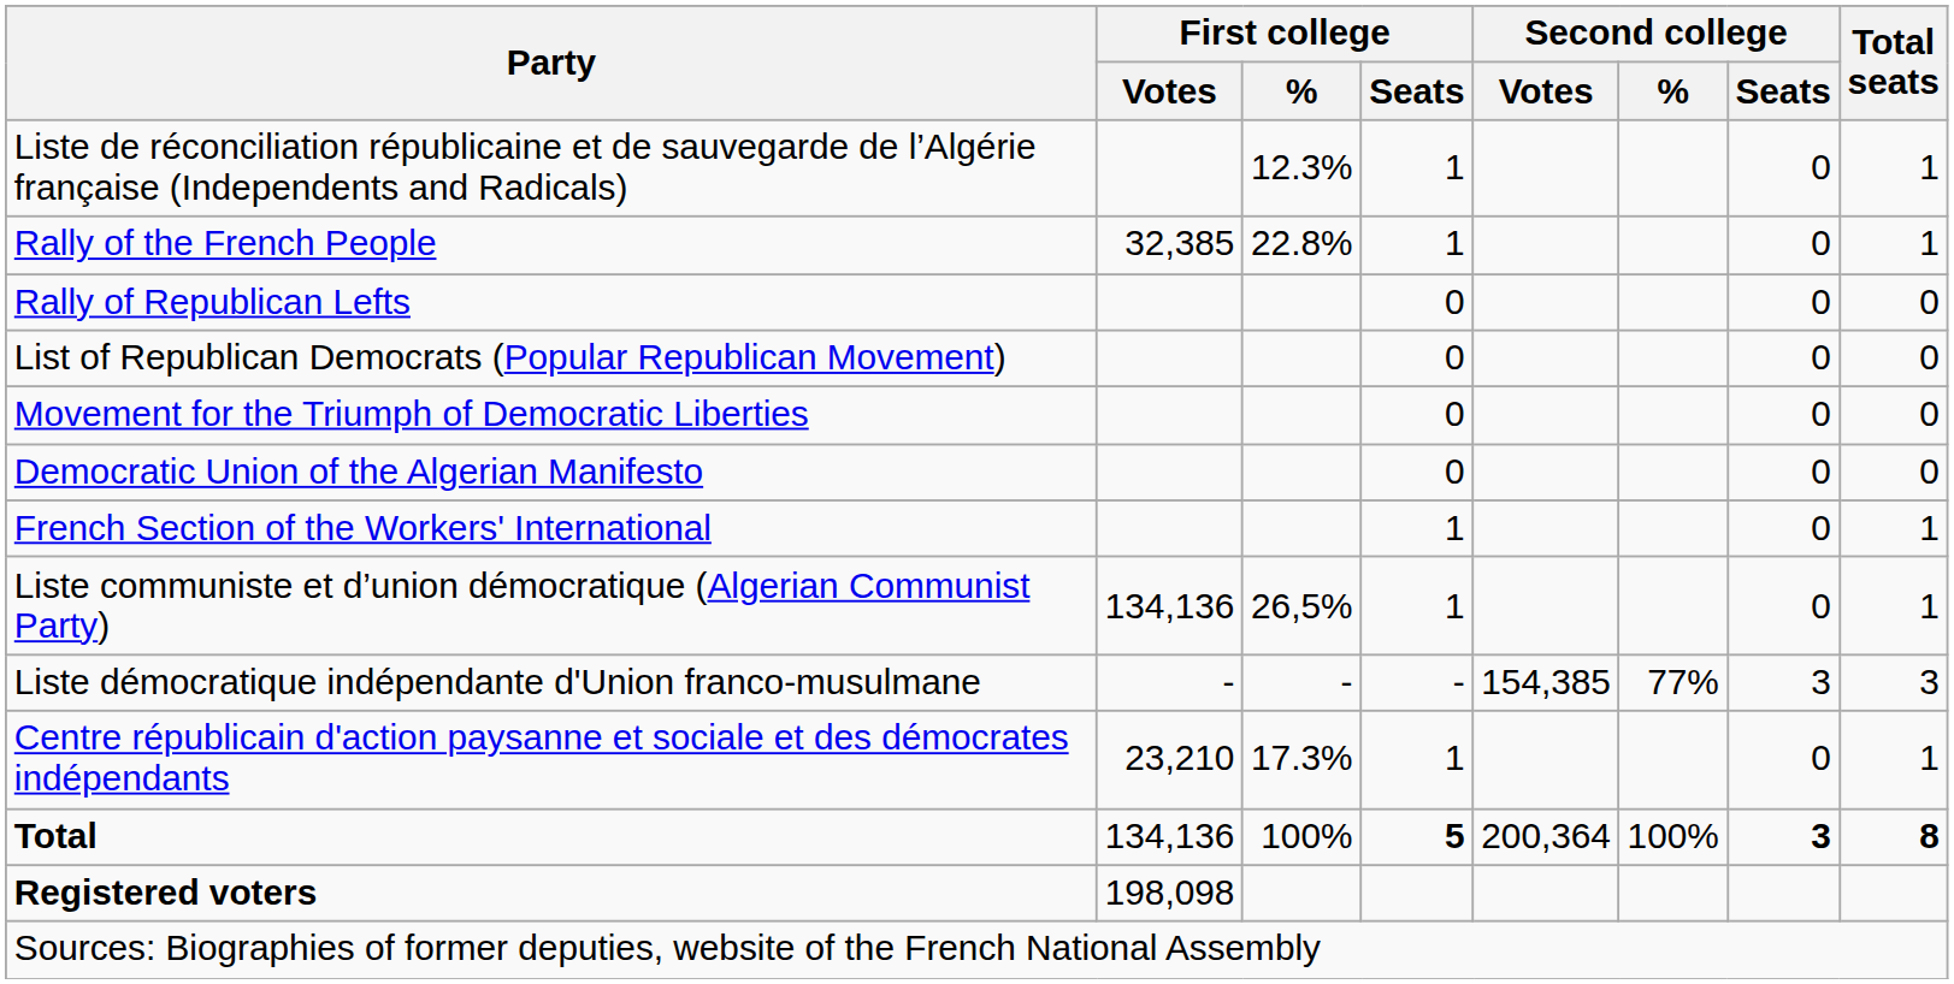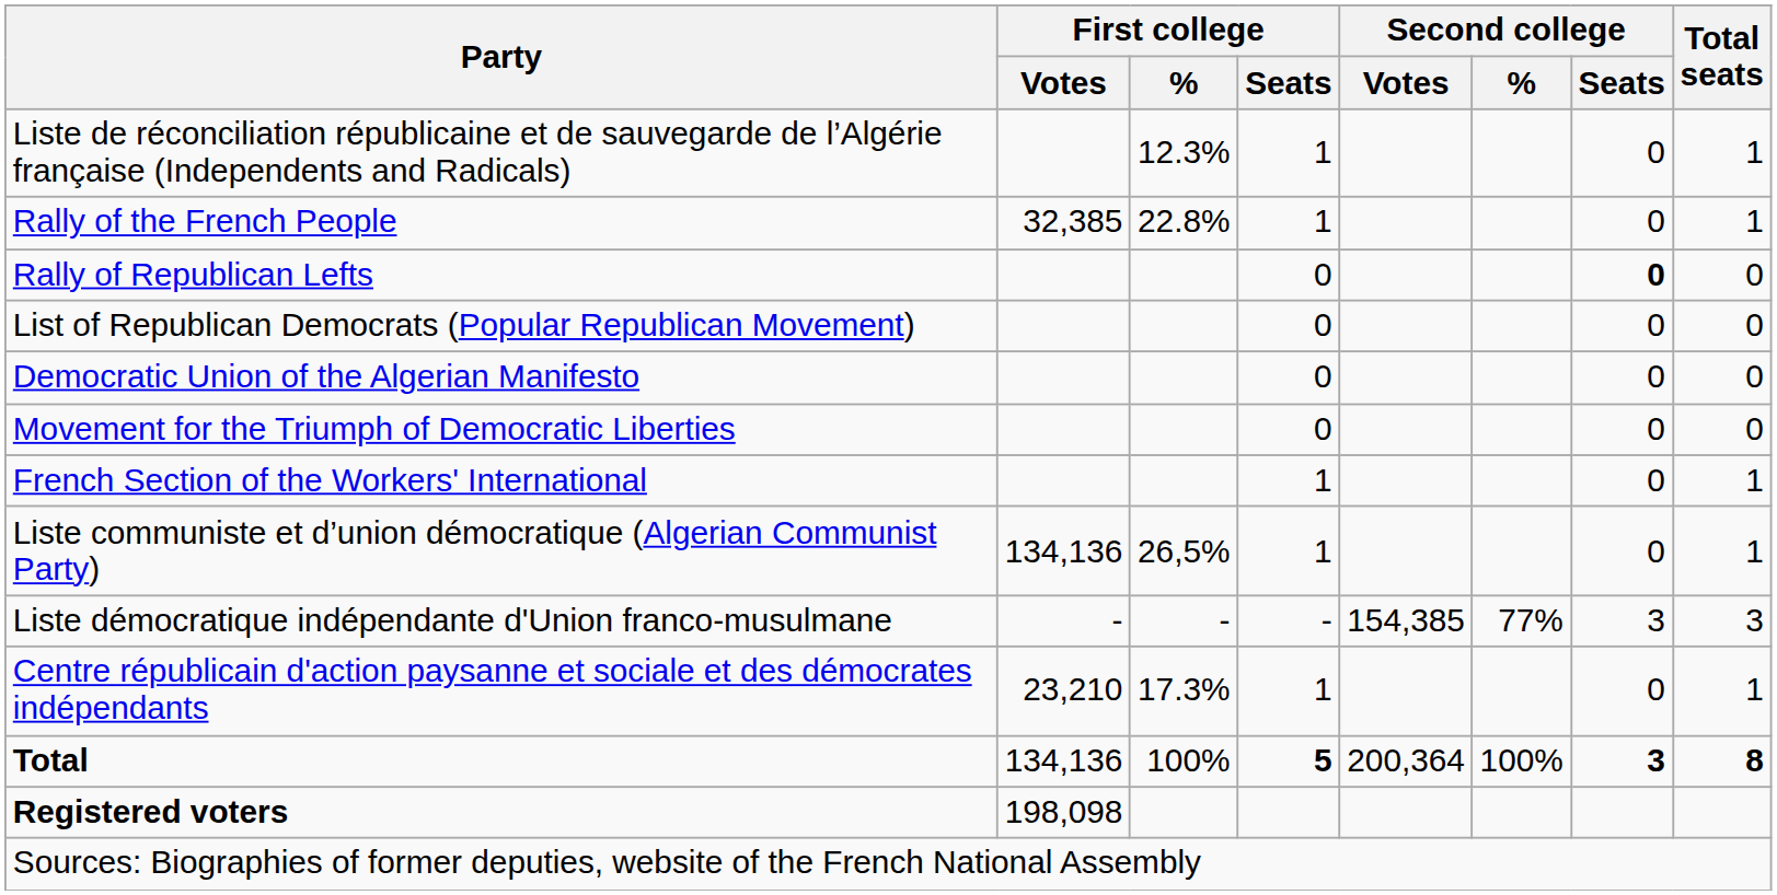 <table class=wikitable style=text-align:right>
 <tr>
 <th rowspan=2>Party</th>
 <th colspan=3>First college</th>
 <th colspan=3>Second college</th>
 <th rowspan=2>Total<br>seats</th>
 </tr>
 <tr>
 <th>Votes</th>
 <th>%</th>
 <th>Seats</th>
 <th>Votes</th>
 <th>%</th>
 <th>Seats</th>
 </tr>
 <tr>
 <td align=left>Liste de réconciliation républicaine et de sauvegarde de l’Algérie française (Independents and Radicals)</td>
 <td></td>
 <td>12.3%</td>
 <td>1</td>
 <td></td>
 <td></td>
 <td>0</td>
 <td>1</td>
 </tr>
 <tr>
 <td align=left><a href='#'>Rally of the French People</a></td>
 <td>32,385</td>
 <td>22.8%</td>
 <td>1</td>
 <td></td>
 <td></td>
 <td>0</td>
 <td>1</td>
 </tr>
 <tr>
 <td align=left><a href='#'>Rally of Republican Lefts</a></td>
 <td></td>
 <td></td>
 <td>0</td>
 <td></td>
 <td></td>
-<td>0</td>
+<td><strong>0</strong></td>
 <td>0</td>
 </tr>
 <tr>
 <td align=left>List of Republican Democrats (<a href='#'>Popular Republican Movement</a>)</td>
 <td></td>
 <td></td>
 <td>0</td>
 <td></td>
 <td></td>
 <td>0</td>
 <td>0</td>
 </tr>
 <tr>
-<td align=left><a href='#'>Movement for the Triumph of Democratic Liberties</a></td>
+<td align=left><a href='#'>Democratic Union of the Algerian Manifesto</a></td>
 <td></td>
 <td></td>
 <td>0</td>
 <td></td>
 <td></td>
 <td>0</td>
 <td>0</td>
 </tr>
 <tr>
-<td align=left><a href='#'>Democratic Union of the Algerian Manifesto</a></td>
+<td align=left><a href='#'>Movement for the Triumph of Democratic Liberties</a></td>
 <td></td>
 <td></td>
 <td>0</td>
 <td></td>
 <td></td>
 <td>0</td>
 <td>0</td>
 </tr>
 <tr>
 <td align=left><a href='#'>French Section of the Workers' International</a></td>
 <td></td>
 <td></td>
 <td>1</td>
 <td></td>
 <td></td>
 <td>0</td>
 <td>1</td>
 </tr>
 <tr>
 <td align=left>Liste communiste et d’union démocratique (<a href='#'>Algerian Communist Party</a>)</td>
 <td>134,136</td>
 <td>26,5%</td>
 <td>1</td>
 <td></td>
 <td></td>
 <td>0</td>
 <td>1</td>
 </tr>
 <tr>
 <td align=left>Liste démocratique indépendante d'Union franco-musulmane</td>
 <td>-</td>
 <td>-</td>
 <td>-</td>
 <td>154,385</td>
 <td>77%</td>
 <td>3</td>
 <td>3</td>
 </tr>
 <tr>
 <td align=left><a href='#'>Centre républicain d'action paysanne et sociale et des démocrates indépendants</a></td>
 <td>23,210</td>
 <td>17.3%</td>
 <td>1</td>
 <td></td>
 <td></td>
 <td>0</td>
 <td>1</td>
 </tr>
 <tr>
 <td align=left><strong>Total</strong></td>
 <td>134,136</td>
 <td>100%</td>
 <td><strong>5</strong></td>
 <td>200,364</td>
 <td>100%</td>
 <td><strong>3</strong></td>
 <td><strong>8</strong></td>
 </tr>
 <tr>
 <td align=left><strong>Registered voters</strong></td>
 <td>198,098</td>
 <td></td>
 <td></td>
 <td></td>
 <td></td>
 <td></td>
 <td></td>
 </tr>
 <tr>
 <td align=left colspan=8>Sources: Biographies of former deputies, website of the French National Assembly</td>
 </tr>
 </table>
